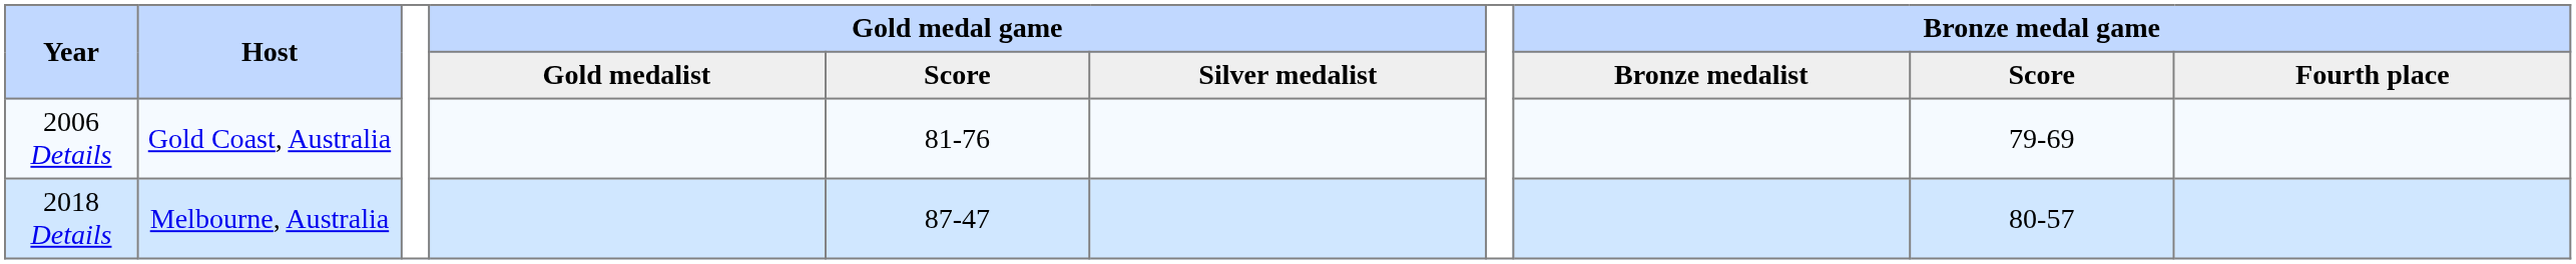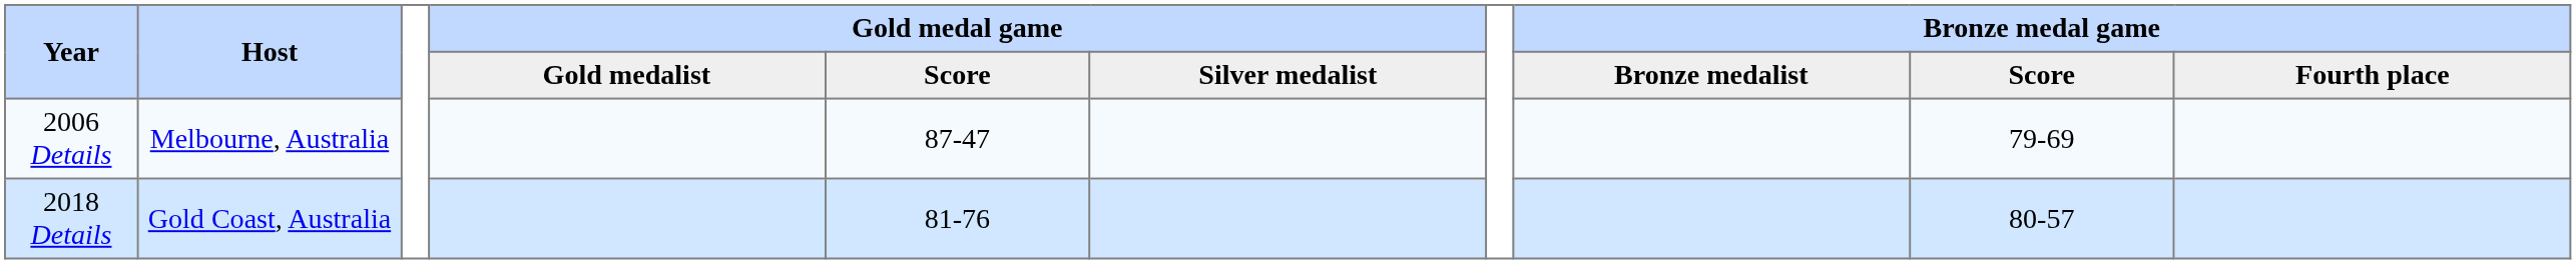 <table border=1 style="border-collapse:collapse; font-size:90%; text-align:center;" cellpadding=3 cellspacing=0>
 <tr bgcolor=#C1D8FF>
 <th rowspan=2 width=5%>Year</th>
 <th rowspan=2 width=10%>Host</th>
 <th width=1% rowspan=4 bgcolor=ffffff></th>
 <th colspan=3>Gold medal game</th>
 <th width=1% rowspan=4 bgcolor=ffffff></th>
 <th colspan=3>Bronze medal game</th>
 </tr>
 <tr bgcolor=#EFEFEF>
 <th width=15%>Gold medalist</th>
 <th width=10%>Score</th>
 <th width=15%>Silver medalist</th>
 <th width=15%>Bronze medalist</th>
 <th width=10%>Score</th>
 <th width=15%>Fourth place</th>
 </tr>
 <tr bgcolor=#F5FAFF>
 <td>2006<br><em><a href='#'>Details</a></em></td>
-<td><a href='#'>Gold Coast</a>, <a href='#'>Australia</a></td>
+<td><a href='#'>Melbourne</a>, <a href='#'>Australia</a></td>
 <td><strong></strong></td>
-<td>81-76</td>
+<td>87-47</td>
 <td></td>
 <td></td>
 <td>79-69</td>
 <td></td>
 </tr>
 <tr bgcolor=#D0E7FF>
 <td>2018<br><em><a href='#'>Details</a></em></td>
-<td><a href='#'>Melbourne</a>, <a href='#'>Australia</a></td>
+<td><a href='#'>Gold Coast</a>, <a href='#'>Australia</a></td>
 <td><strong></strong></td>
-<td>87-47</td>
+<td>81-76</td>
 <td></td>
 <td></td>
 <td>80-57</td>
 <td></td>
 </tr>
 </table>
